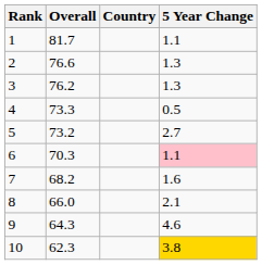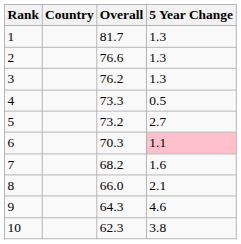 <table class="wikitable">
 <tr>
 <th>Rank</th>
+<th>Country</th>
 <th>Overall</th>
-<th>Country</th>
 <th>5 Year Change</th>
 </tr>
 <tr>
 <td>1</td>
+<td></td>
 <td>81.7</td>
-<td></td>
-<td> 1.1</td>
+<td> 1.3</td>
 </tr>
 <tr>
 <td>2</td>
+<td></td>
 <td>76.6</td>
-<td></td>
 <td> 1.3</td>
 </tr>
 <tr>
 <td>3</td>
+<td></td>
 <td>76.2</td>
-<td></td>
 <td> 1.3</td>
 </tr>
 <tr>
 <td>4</td>
+<td></td>
 <td>73.3</td>
-<td></td>
 <td> 0.5</td>
 </tr>
 <tr>
 <td>5</td>
+<td></td>
 <td>73.2</td>
-<td></td>
 <td> 2.7</td>
 </tr>
 <tr>
 <td>6</td>
+<td></td>
 <td>70.3</td>
-<td></td>
 <td style="background: pink;"> 1.1</td>
 </tr>
 <tr>
 <td>7</td>
+<td></td>
 <td>68.2</td>
-<td></td>
 <td> 1.6</td>
 </tr>
 <tr>
 <td>8</td>
+<td></td>
 <td>66.0</td>
-<td></td>
 <td> 2.1</td>
 </tr>
 <tr>
 <td>9</td>
+<td></td>
 <td>64.3</td>
-<td></td>
 <td> 4.6</td>
 </tr>
 <tr>
 <td>10</td>
+<td></td>
 <td>62.3</td>
-<td></td>
-<td style="background: gold;"> 3.8</td>
+<td> 3.8</td>
 </tr>
 </table>
